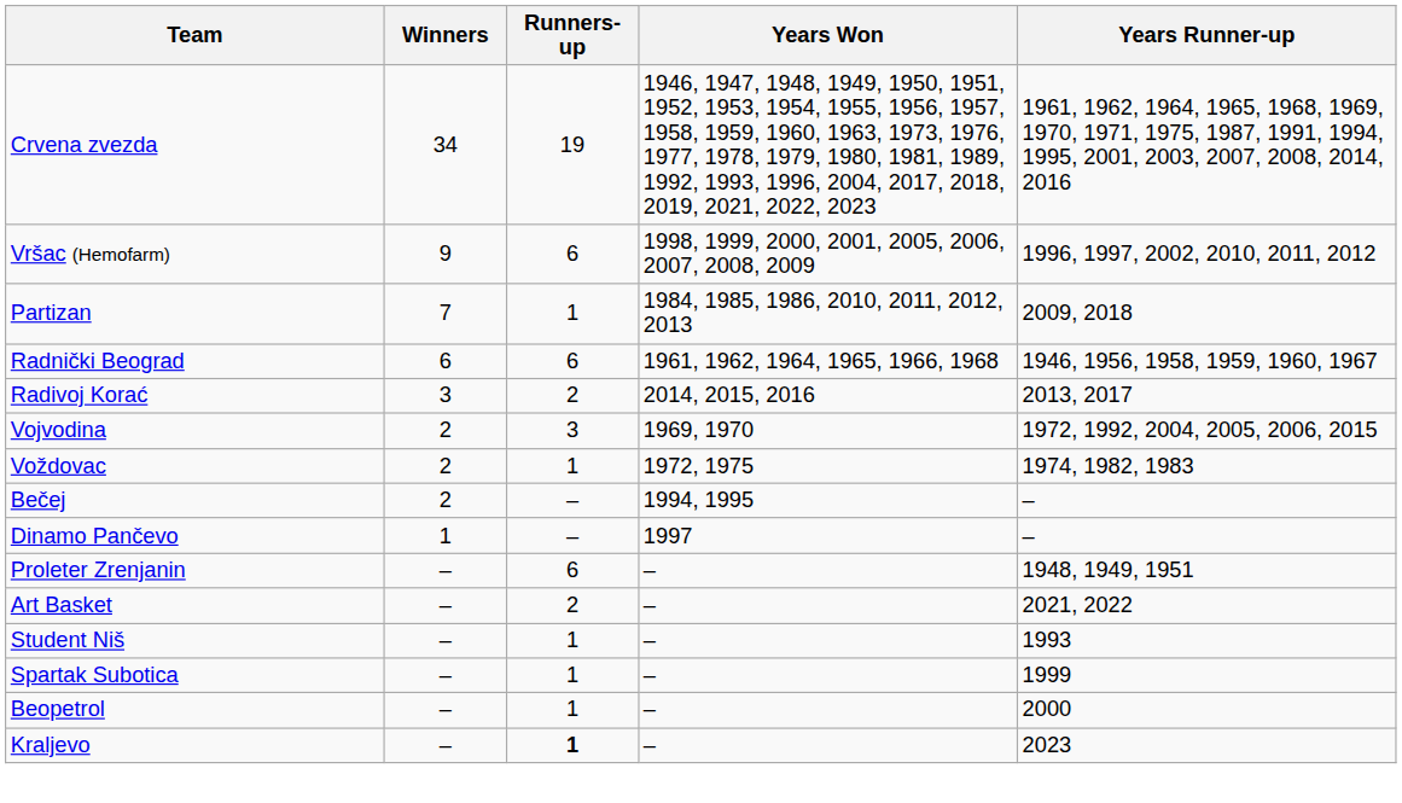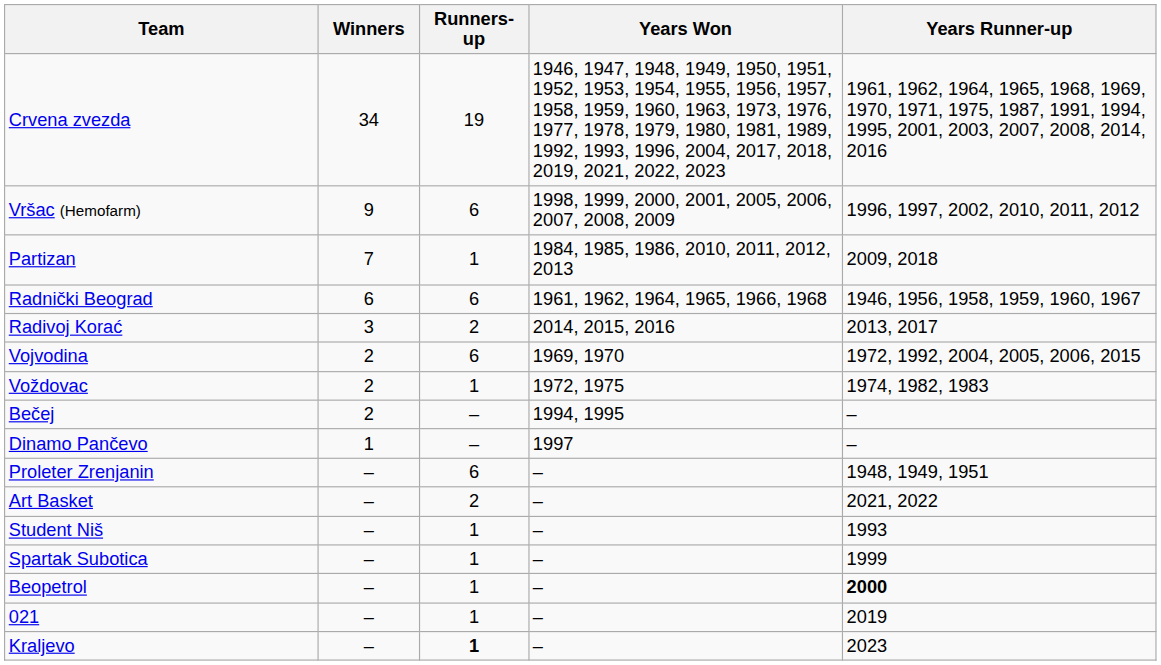 <table class="wikitable" width=80%>
 <tr>
 <th width=20%>Team</th>
 <th width=5%>Winners</th>
 <th width=5%>Runners-up</th>
 <th width=20%>Years Won</th>
 <th width=20%>Years Runner-up</th>
 </tr>
 <tr>
 <td><a href='#'>Crvena zvezda</a></td>
 <td align=center>34</td>
 <td align=center>19</td>
 <td>1946, 1947, 1948, 1949, 1950, 1951, 1952, 1953, 1954, 1955, 1956, 1957, 1958, 1959, 1960, 1963, 1973, 1976, 1977, 1978, 1979, 1980, 1981, 1989, 1992, 1993, 1996, 2004, 2017, 2018, 2019, 2021, 2022, 2023</td>
 <td>1961, 1962, 1964, 1965, 1968, 1969, 1970, 1971, 1975, 1987, 1991, 1994, 1995, 2001, 2003, 2007, 2008, 2014, 2016</td>
 </tr>
 <tr>
 <td><a href='#'>Vršac</a> <small>(Hemofarm)</small></td>
 <td align=center>9</td>
 <td align=center>6</td>
 <td>1998, 1999, 2000, 2001, 2005, 2006, 2007, 2008, 2009</td>
 <td>1996, 1997, 2002, 2010, 2011, 2012</td>
 </tr>
 <tr>
 <td><a href='#'>Partizan</a></td>
 <td align=center>7</td>
 <td align=center>1</td>
 <td>1984, 1985, 1986, 2010, 2011, 2012, 2013</td>
 <td>2009, 2018</td>
 </tr>
 <tr>
 <td><a href='#'>Radnički Beograd</a></td>
 <td align=center>6</td>
 <td align=center>6</td>
 <td>1961, 1962, 1964, 1965, 1966, 1968</td>
 <td>1946, 1956, 1958, 1959, 1960, 1967</td>
 </tr>
 <tr>
 <td><a href='#'>Radivoj Korać</a></td>
 <td align=center>3</td>
 <td align=center>2</td>
 <td>2014, 2015, 2016</td>
 <td>2013, 2017</td>
 </tr>
 <tr>
 <td><a href='#'>Vojvodina</a></td>
 <td align=center>2</td>
-<td align=center>3</td>
+<td align=center>6</td>
 <td>1969, 1970</td>
 <td>1972, 1992, 2004, 2005, 2006, 2015</td>
 </tr>
 <tr>
 <td><a href='#'>Voždovac</a></td>
 <td align=center>2</td>
 <td align=center>1</td>
 <td>1972, 1975</td>
 <td>1974, 1982, 1983</td>
 </tr>
 <tr>
 <td><a href='#'>Bečej</a></td>
 <td align=center>2</td>
 <td align=center>–</td>
 <td>1994, 1995</td>
 <td>–</td>
 </tr>
 <tr>
 <td><a href='#'>Dinamo Pančevo</a></td>
 <td align=center>1</td>
 <td align=center>–</td>
 <td>1997</td>
 <td>–</td>
 </tr>
 <tr>
 <td><a href='#'>Proleter Zrenjanin</a></td>
 <td align=center>–</td>
 <td align=center>6</td>
 <td>–</td>
 <td>1948, 1949, 1951</td>
 </tr>
 <tr>
 <td><a href='#'>Art Basket</a></td>
 <td align=center>–</td>
 <td align=center>2</td>
 <td>–</td>
 <td>2021, 2022</td>
 </tr>
 <tr>
 <td><a href='#'>Student Niš</a></td>
 <td align=center>–</td>
 <td align=center>1</td>
 <td>–</td>
 <td>1993</td>
 </tr>
 <tr>
 <td><a href='#'>Spartak Subotica</a></td>
 <td align=center>–</td>
 <td align=center>1</td>
 <td>–</td>
 <td>1999</td>
 </tr>
 <tr>
 <td><a href='#'>Beopetrol</a></td>
 <td align=center>–</td>
 <td align=center>1</td>
 <td>–</td>
-<td>2000</td>
+<td><strong>2000</strong></td>
+</tr>
+<tr>
+<td><a href='#'>021</a></td>
+<td align=center>–</td>
+<td align=center>1</td>
+<td>–</td>
+<td>2019</td>
 </tr>
 <tr>
 <td><a href='#'>Kraljevo</a></td>
 <td align=center>–</td>
 <td align=center><strong>1</strong></td>
 <td>–</td>
 <td>2023</td>
 </tr>
 </table>
